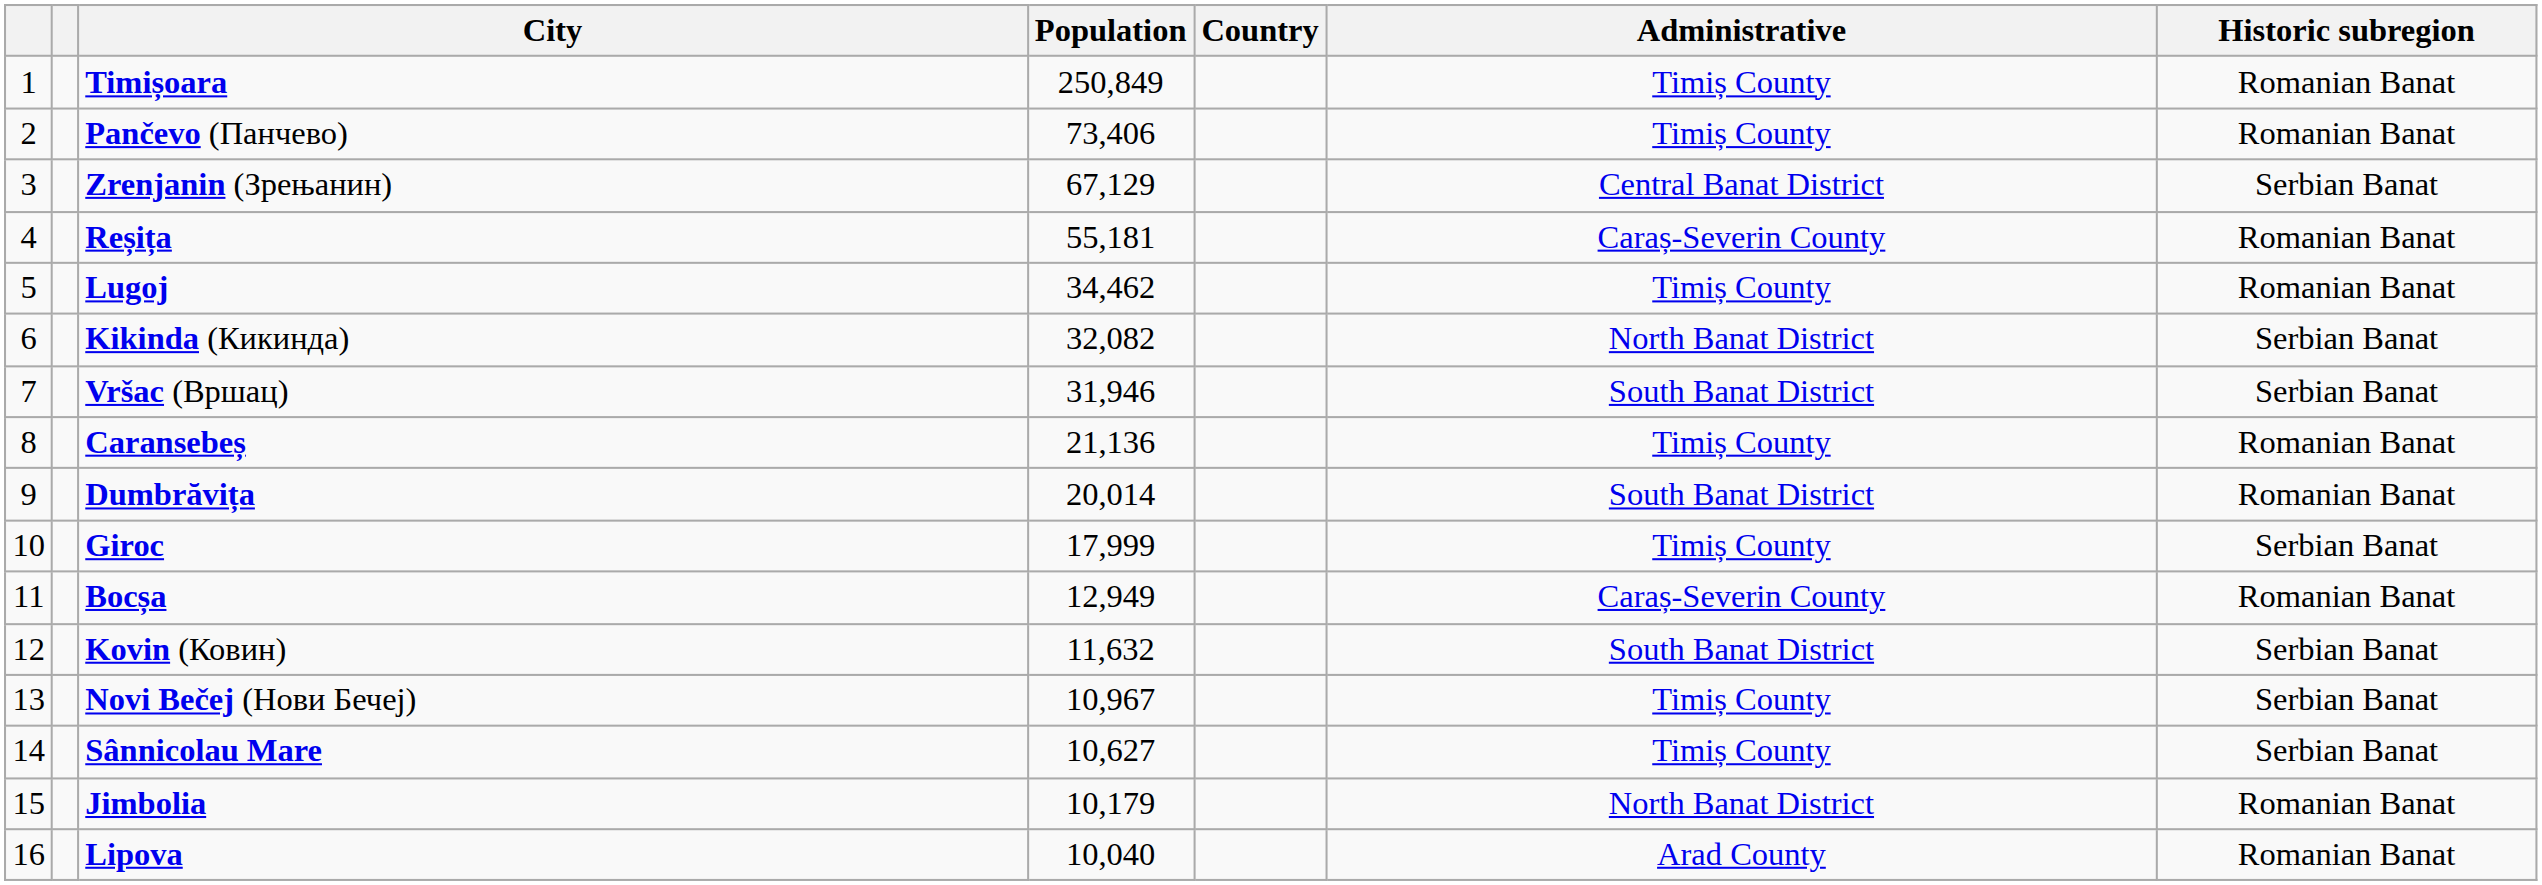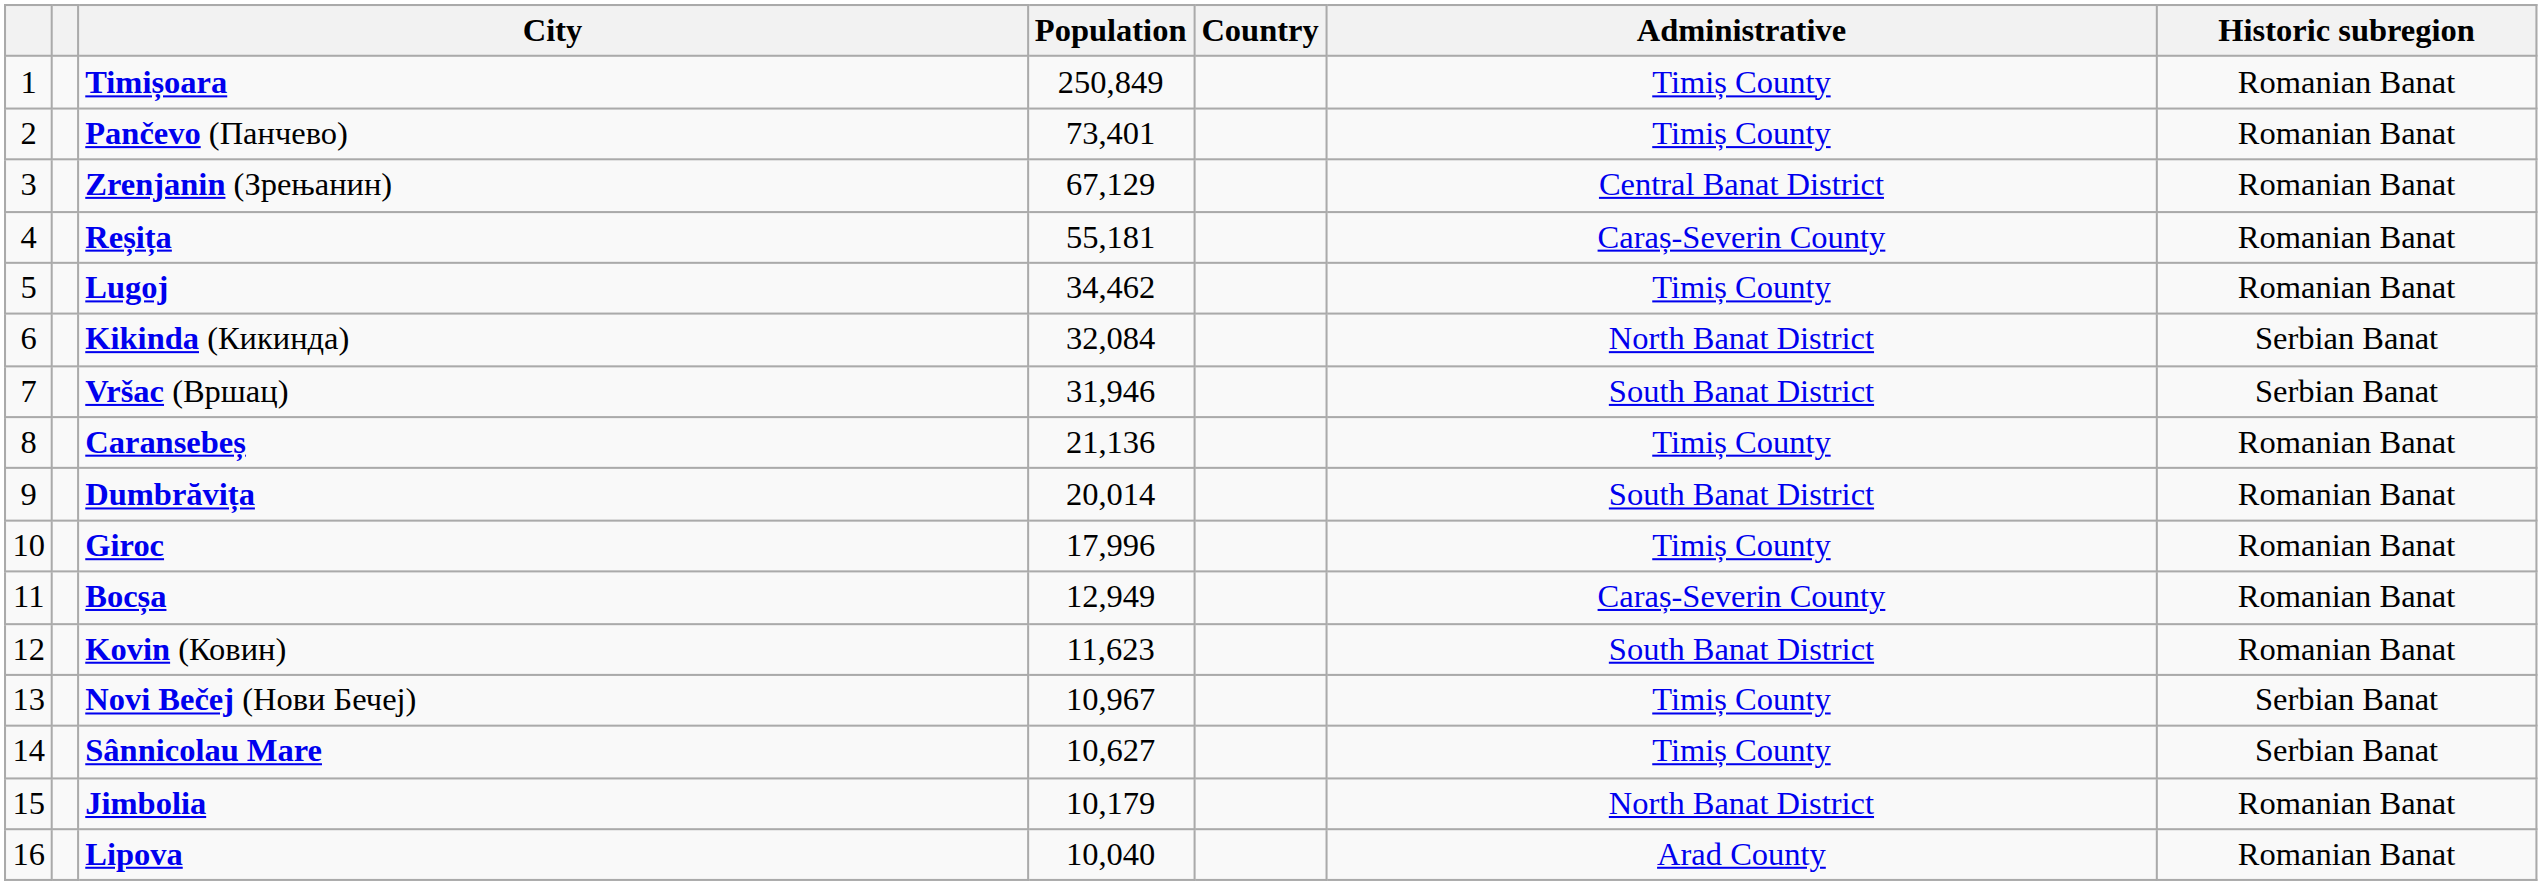 <table class="wikitable sortable" style="text-align:center;">
 <tr>
 <th style="width:1%;"></th>
 <th style="width:1%;"></th>
 <th>City</th>
 <th style="width:6%;">Population</th>
 <th style="width:4%;">Country</th>
 <th>Administrative</th>
 <th style="width:15%;">Historic subregion</th>
 </tr>
 <tr>
 <td>1</td>
 <td></td>
 <td style="text-align:left;"><strong><a href='#'>Timișoara</a></strong></td>
 <td>250,849</td>
 <td></td>
 <td><a href='#'>Timiș County</a></td>
 <td>Romanian Banat</td>
 </tr>
 <tr>
 <td>2</td>
 <td></td>
 <td style="text-align:left;"><strong><a href='#'>Pančevo</a></strong> (Панчево)</td>
-<td>73,406</td>
+<td>73,401</td>
 <td></td>
 <td><a href='#'>Timiș County</a></td>
 <td>Romanian Banat</td>
 </tr>
 <tr>
 <td>3</td>
 <td></td>
 <td style="text-align:left;"><strong><a href='#'>Zrenjanin</a></strong> (Зрењанин)</td>
 <td>67,129</td>
 <td></td>
 <td><a href='#'>Central Banat District</a></td>
-<td>Serbian Banat</td>
+<td>Romanian Banat</td>
 </tr>
 <tr>
 <td>4</td>
 <td></td>
 <td style="text-align:left;"><strong><a href='#'>Reșița</a></strong></td>
 <td>55,181</td>
 <td></td>
 <td><a href='#'>Caraș-Severin County</a></td>
 <td>Romanian Banat</td>
 </tr>
 <tr>
 <td>5</td>
 <td></td>
 <td style="text-align:left;"><strong><a href='#'>Lugoj</a></strong></td>
 <td>34,462</td>
 <td></td>
 <td><a href='#'>Timiș County</a></td>
 <td>Romanian Banat</td>
 </tr>
 <tr>
 <td>6</td>
 <td></td>
 <td style="text-align:left;"><strong><a href='#'>Kikinda</a></strong> (Кикинда)</td>
-<td>32,082</td>
+<td>32,084</td>
 <td></td>
 <td><a href='#'>North Banat District</a></td>
 <td>Serbian Banat</td>
 </tr>
 <tr>
 <td>7</td>
 <td></td>
 <td style="text-align:left;"><strong><a href='#'>Vršac</a></strong> (Вршац)</td>
 <td>31,946</td>
 <td></td>
 <td><a href='#'>South Banat District</a></td>
 <td>Serbian Banat</td>
 </tr>
 <tr>
 <td>8</td>
 <td></td>
 <td style="text-align:left;"><strong><a href='#'>Caransebeș</a></strong></td>
 <td>21,136</td>
 <td></td>
 <td><a href='#'>Timiș County</a></td>
 <td>Romanian Banat</td>
 </tr>
 <tr>
 <td>9</td>
 <td></td>
 <td style="text-align:left;"><strong><a href='#'>Dumbrăvița</a></strong></td>
 <td>20,014</td>
 <td></td>
 <td><a href='#'>South Banat District</a></td>
 <td>Romanian Banat</td>
 </tr>
 <tr>
 <td>10</td>
 <td></td>
 <td style="text-align:left;"><strong><a href='#'>Giroc</a></strong></td>
-<td>17,999</td>
+<td>17,996</td>
 <td></td>
 <td><a href='#'>Timiș County</a></td>
-<td>Serbian Banat</td>
+<td>Romanian Banat</td>
 </tr>
 <tr>
 <td>11</td>
 <td></td>
 <td style="text-align:left;"><strong><a href='#'>Bocșa</a></strong></td>
 <td>12,949</td>
 <td></td>
 <td><a href='#'>Caraș-Severin County</a></td>
 <td>Romanian Banat</td>
 </tr>
 <tr>
 <td>12</td>
 <td></td>
 <td style="text-align:left;"><strong><a href='#'>Kovin</a></strong> (Ковин)</td>
-<td>11,632</td>
+<td>11,623</td>
 <td></td>
 <td><a href='#'>South Banat District</a></td>
-<td>Serbian Banat</td>
+<td>Romanian Banat</td>
 </tr>
 <tr>
 <td>13</td>
 <td></td>
 <td style="text-align:left;"><strong><a href='#'>Novi Bečej</a></strong> (Нови Бечеј)</td>
 <td>10,967</td>
 <td></td>
 <td><a href='#'>Timiș County</a></td>
 <td>Serbian Banat</td>
 </tr>
 <tr>
 <td>14</td>
 <td></td>
 <td style="text-align:left;"><strong><a href='#'>Sânnicolau Mare</a></strong></td>
 <td>10,627</td>
 <td></td>
 <td><a href='#'>Timiș County</a></td>
 <td>Serbian Banat</td>
 </tr>
 <tr>
 <td>15</td>
 <td></td>
 <td style="text-align:left;"><strong><a href='#'>Jimbolia</a></strong></td>
 <td>10,179</td>
 <td></td>
 <td><a href='#'>North Banat District</a></td>
 <td>Romanian Banat</td>
 </tr>
 <tr>
 <td>16</td>
 <td></td>
 <td style="text-align:left;"><strong><a href='#'>Lipova</a></strong></td>
 <td>10,040</td>
 <td></td>
 <td><a href='#'>Arad County</a></td>
 <td>Romanian Banat</td>
 </tr>
 </table>
